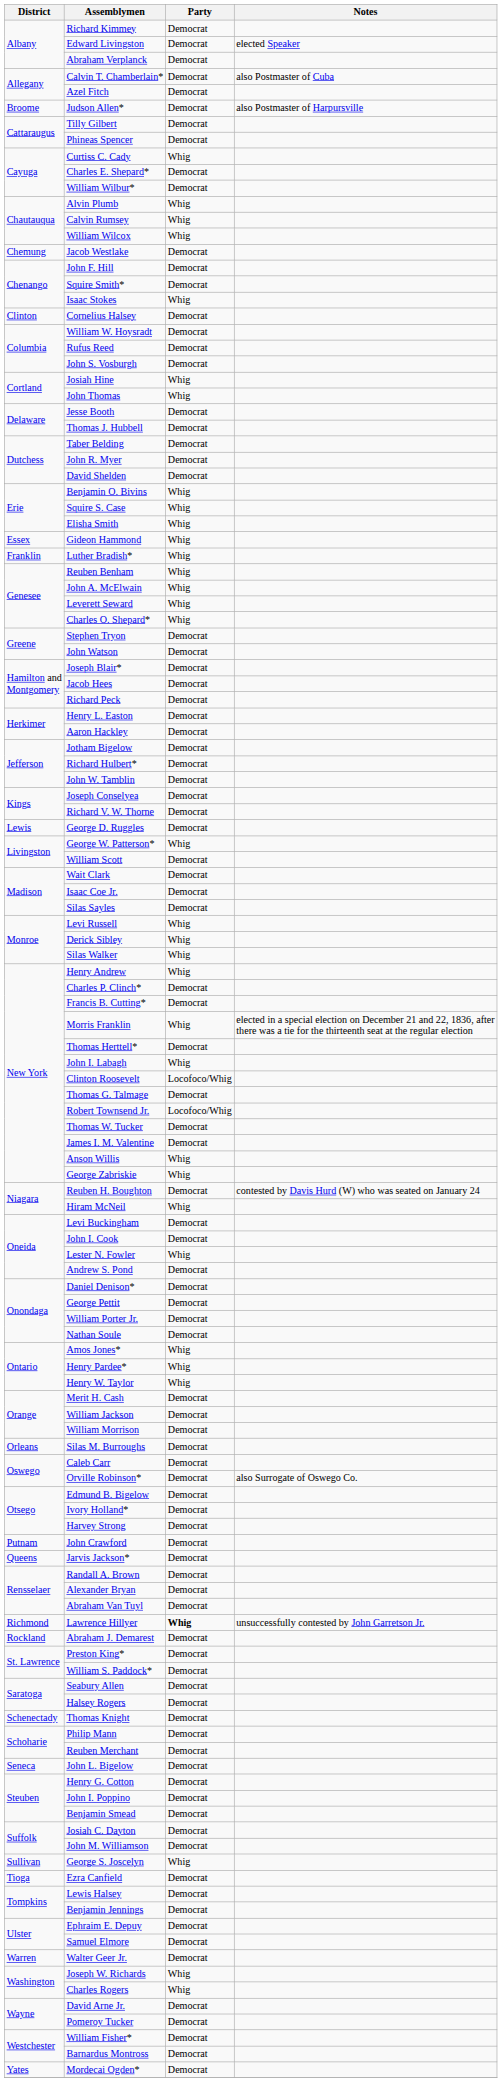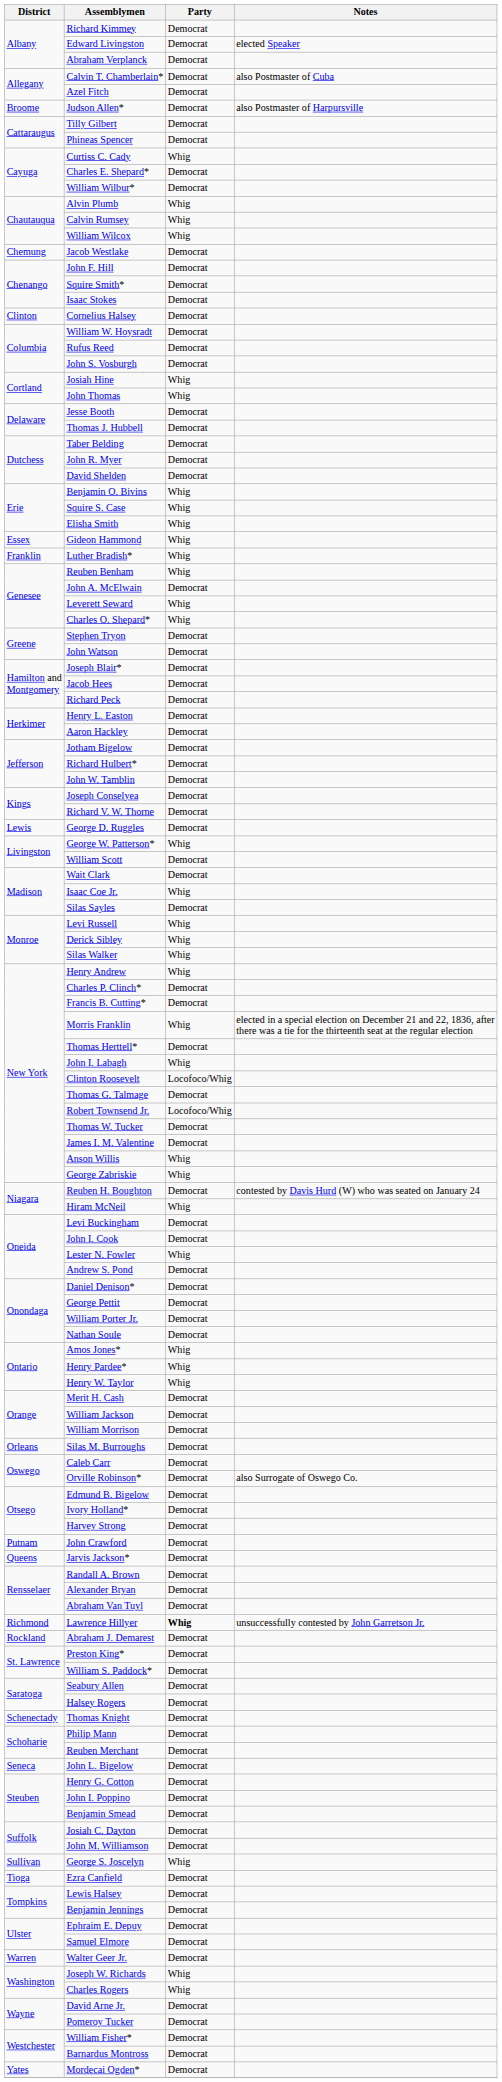 <table class=wikitable>
 <tr>
 <th>District</th>
 <th>Assemblymen</th>
 <th>Party</th>
 <th>Notes</th>
 </tr>
 <tr>
 <td rowspan="3"><a href='#'>Albany</a></td>
 <td><a href='#'>Richard Kimmey</a></td>
 <td>Democrat</td>
 <td></td>
 </tr>
 <tr>
 <td><a href='#'>Edward Livingston</a></td>
 <td>Democrat</td>
 <td>elected <a href='#'>Speaker</a></td>
 </tr>
 <tr>
 <td><a href='#'>Abraham Verplanck</a></td>
 <td>Democrat</td>
 <td></td>
 </tr>
 <tr>
 <td rowspan="2"><a href='#'>Allegany</a></td>
 <td><a href='#'>Calvin T. Chamberlain</a>*</td>
 <td>Democrat</td>
 <td>also Postmaster of <a href='#'>Cuba</a></td>
 </tr>
 <tr>
 <td><a href='#'>Azel Fitch</a></td>
 <td>Democrat</td>
 <td></td>
 </tr>
 <tr>
 <td><a href='#'>Broome</a></td>
 <td><a href='#'>Judson Allen</a>*</td>
 <td>Democrat</td>
 <td>also Postmaster of <a href='#'>Harpursville</a></td>
 </tr>
 <tr>
 <td rowspan="2"><a href='#'>Cattaraugus</a></td>
 <td><a href='#'>Tilly Gilbert</a></td>
 <td>Democrat</td>
 <td></td>
 </tr>
 <tr>
 <td><a href='#'>Phineas Spencer</a></td>
 <td>Democrat</td>
 <td></td>
 </tr>
 <tr>
 <td rowspan="3"><a href='#'>Cayuga</a></td>
 <td><a href='#'>Curtiss C. Cady</a></td>
 <td>Whig</td>
 <td></td>
 </tr>
 <tr>
 <td><a href='#'>Charles E. Shepard</a>*</td>
 <td>Democrat</td>
 <td></td>
 </tr>
 <tr>
 <td><a href='#'>William Wilbur</a>*</td>
 <td>Democrat</td>
 <td></td>
 </tr>
 <tr>
 <td rowspan="3"><a href='#'>Chautauqua</a></td>
 <td><a href='#'>Alvin Plumb</a></td>
 <td>Whig</td>
 <td></td>
 </tr>
 <tr>
 <td><a href='#'>Calvin Rumsey</a></td>
 <td>Whig</td>
 <td></td>
 </tr>
 <tr>
 <td><a href='#'>William Wilcox</a></td>
 <td>Whig</td>
 <td></td>
 </tr>
 <tr>
 <td><a href='#'>Chemung</a></td>
 <td><a href='#'>Jacob Westlake</a></td>
 <td>Democrat</td>
 <td></td>
 </tr>
 <tr>
 <td rowspan="3"><a href='#'>Chenango</a></td>
 <td><a href='#'>John F. Hill</a></td>
 <td>Democrat</td>
 <td></td>
 </tr>
 <tr>
 <td><a href='#'>Squire Smith</a>*</td>
 <td>Democrat</td>
 <td></td>
 </tr>
 <tr>
 <td><a href='#'>Isaac Stokes</a></td>
-<td>Whig</td>
+<td>Democrat</td>
 <td></td>
 </tr>
 <tr>
 <td><a href='#'>Clinton</a></td>
 <td><a href='#'>Cornelius Halsey</a></td>
 <td>Democrat</td>
 <td></td>
 </tr>
 <tr>
 <td rowspan="3"><a href='#'>Columbia</a></td>
 <td><a href='#'>William W. Hoysradt</a></td>
 <td>Democrat</td>
 <td></td>
 </tr>
 <tr>
 <td><a href='#'>Rufus Reed</a></td>
 <td>Democrat</td>
 <td></td>
 </tr>
 <tr>
 <td><a href='#'>John S. Vosburgh</a></td>
 <td>Democrat</td>
 <td></td>
 </tr>
 <tr>
 <td rowspan="2"><a href='#'>Cortland</a></td>
 <td><a href='#'>Josiah Hine</a></td>
 <td>Whig</td>
 <td></td>
 </tr>
 <tr>
 <td><a href='#'>John Thomas</a></td>
 <td>Whig</td>
 <td></td>
 </tr>
 <tr>
 <td rowspan="2"><a href='#'>Delaware</a></td>
 <td><a href='#'>Jesse Booth</a></td>
 <td>Democrat</td>
 <td></td>
 </tr>
 <tr>
 <td><a href='#'>Thomas J. Hubbell</a></td>
 <td>Democrat</td>
 <td></td>
 </tr>
 <tr>
 <td rowspan="3"><a href='#'>Dutchess</a></td>
 <td><a href='#'>Taber Belding</a></td>
 <td>Democrat</td>
 <td></td>
 </tr>
 <tr>
 <td><a href='#'>John R. Myer</a></td>
 <td>Democrat</td>
 <td></td>
 </tr>
 <tr>
 <td><a href='#'>David Shelden</a></td>
 <td>Democrat</td>
 <td></td>
 </tr>
 <tr>
 <td rowspan="3"><a href='#'>Erie</a></td>
 <td><a href='#'>Benjamin O. Bivins</a></td>
 <td>Whig</td>
 <td></td>
 </tr>
 <tr>
 <td><a href='#'>Squire S. Case</a></td>
 <td>Whig</td>
 <td></td>
 </tr>
 <tr>
 <td><a href='#'>Elisha Smith</a></td>
 <td>Whig</td>
 <td></td>
 </tr>
 <tr>
 <td><a href='#'>Essex</a></td>
 <td><a href='#'>Gideon Hammond</a></td>
 <td>Whig</td>
 <td></td>
 </tr>
 <tr>
 <td><a href='#'>Franklin</a></td>
 <td><a href='#'>Luther Bradish</a>*</td>
 <td>Whig</td>
 <td></td>
 </tr>
 <tr>
 <td rowspan="4"><a href='#'>Genesee</a></td>
 <td><a href='#'>Reuben Benham</a></td>
 <td>Whig</td>
 <td></td>
 </tr>
 <tr>
 <td><a href='#'>John A. McElwain</a></td>
-<td>Whig</td>
+<td>Democrat</td>
 <td></td>
 </tr>
 <tr>
 <td><a href='#'>Leverett Seward</a></td>
 <td>Whig</td>
 <td></td>
 </tr>
 <tr>
 <td><a href='#'>Charles O. Shepard</a>*</td>
 <td>Whig</td>
 <td></td>
 </tr>
 <tr>
 <td rowspan="2"><a href='#'>Greene</a></td>
 <td><a href='#'>Stephen Tryon</a></td>
 <td>Democrat</td>
 <td></td>
 </tr>
 <tr>
 <td><a href='#'>John Watson</a></td>
 <td>Democrat</td>
 <td></td>
 </tr>
 <tr>
 <td rowspan="3"><a href='#'>Hamilton</a> and <br><a href='#'>Montgomery</a></td>
 <td><a href='#'>Joseph Blair</a>*</td>
 <td>Democrat</td>
 <td></td>
 </tr>
 <tr>
 <td><a href='#'>Jacob Hees</a></td>
 <td>Democrat</td>
 <td></td>
 </tr>
 <tr>
 <td><a href='#'>Richard Peck</a></td>
 <td>Democrat</td>
 <td></td>
 </tr>
 <tr>
 <td rowspan="2"><a href='#'>Herkimer</a></td>
 <td><a href='#'>Henry L. Easton</a></td>
 <td>Democrat</td>
 <td></td>
 </tr>
 <tr>
 <td><a href='#'>Aaron Hackley</a></td>
 <td>Democrat</td>
 <td></td>
 </tr>
 <tr>
 <td rowspan="3"><a href='#'>Jefferson</a></td>
 <td><a href='#'>Jotham Bigelow</a></td>
 <td>Democrat</td>
 <td></td>
 </tr>
 <tr>
 <td><a href='#'>Richard Hulbert</a>*</td>
 <td>Democrat</td>
 <td></td>
 </tr>
 <tr>
 <td><a href='#'>John W. Tamblin</a></td>
 <td>Democrat</td>
 <td></td>
 </tr>
 <tr>
 <td rowspan="2"><a href='#'>Kings</a></td>
 <td><a href='#'>Joseph Conselyea</a></td>
 <td>Democrat</td>
 <td></td>
 </tr>
 <tr>
 <td><a href='#'>Richard V. W. Thorne</a></td>
 <td>Democrat</td>
 <td></td>
 </tr>
 <tr>
 <td><a href='#'>Lewis</a></td>
 <td><a href='#'>George D. Ruggles</a></td>
 <td>Democrat</td>
 <td></td>
 </tr>
 <tr>
 <td rowspan="2"><a href='#'>Livingston</a></td>
 <td><a href='#'>George W. Patterson</a>*</td>
 <td>Whig</td>
 <td></td>
 </tr>
 <tr>
 <td><a href='#'>William Scott</a></td>
 <td>Democrat</td>
 <td></td>
 </tr>
 <tr>
 <td rowspan="3"><a href='#'>Madison</a></td>
 <td><a href='#'>Wait Clark</a></td>
 <td>Democrat</td>
 <td></td>
 </tr>
 <tr>
 <td><a href='#'>Isaac Coe Jr.</a></td>
-<td>Democrat</td>
+<td>Whig</td>
 <td></td>
 </tr>
 <tr>
 <td><a href='#'>Silas Sayles</a></td>
 <td>Democrat</td>
 <td></td>
 </tr>
 <tr>
 <td rowspan="3"><a href='#'>Monroe</a></td>
 <td><a href='#'>Levi Russell</a></td>
 <td>Whig</td>
 <td></td>
 </tr>
 <tr>
 <td><a href='#'>Derick Sibley</a></td>
 <td>Whig</td>
 <td></td>
 </tr>
 <tr>
 <td><a href='#'>Silas Walker</a></td>
 <td>Whig</td>
 <td></td>
 </tr>
 <tr>
 <td rowspan="13"><a href='#'>New York</a></td>
 <td><a href='#'>Henry Andrew</a></td>
 <td>Whig</td>
 <td></td>
 </tr>
 <tr>
 <td><a href='#'>Charles P. Clinch</a>*</td>
 <td>Democrat</td>
 <td></td>
 </tr>
 <tr>
 <td><a href='#'>Francis B. Cutting</a>*</td>
 <td>Democrat</td>
 <td></td>
 </tr>
 <tr>
 <td><a href='#'>Morris Franklin</a></td>
 <td>Whig</td>
 <td>elected in a special election on December 21 and 22, 1836, after <br>there was a tie for the thirteenth seat at the regular election</td>
 </tr>
 <tr>
 <td><a href='#'>Thomas Herttell</a>*</td>
 <td>Democrat</td>
 <td></td>
 </tr>
 <tr>
 <td><a href='#'>John I. Labagh</a></td>
 <td>Whig</td>
 <td></td>
 </tr>
 <tr>
 <td><a href='#'>Clinton Roosevelt</a></td>
 <td>Locofoco/Whig</td>
 <td></td>
 </tr>
 <tr>
 <td><a href='#'>Thomas G. Talmage</a></td>
 <td>Democrat</td>
 <td></td>
 </tr>
 <tr>
 <td><a href='#'>Robert Townsend Jr.</a></td>
 <td>Locofoco/Whig</td>
 <td></td>
 </tr>
 <tr>
 <td><a href='#'>Thomas W. Tucker</a></td>
 <td>Democrat</td>
 <td></td>
 </tr>
 <tr>
 <td><a href='#'>James I. M. Valentine</a></td>
 <td>Democrat</td>
 <td></td>
 </tr>
 <tr>
 <td><a href='#'>Anson Willis</a></td>
 <td>Whig</td>
 <td></td>
 </tr>
 <tr>
 <td><a href='#'>George Zabriskie</a></td>
 <td>Whig</td>
 <td></td>
 </tr>
 <tr>
 <td rowspan="2"><a href='#'>Niagara</a></td>
 <td><a href='#'>Reuben H. Boughton</a></td>
 <td>Democrat</td>
 <td>contested by <a href='#'>Davis Hurd</a> (W) who was seated on January 24</td>
 </tr>
 <tr>
 <td><a href='#'>Hiram McNeil</a></td>
 <td>Whig</td>
 <td></td>
 </tr>
 <tr>
 <td rowspan="4"><a href='#'>Oneida</a></td>
 <td><a href='#'>Levi Buckingham</a></td>
 <td>Democrat</td>
 <td></td>
 </tr>
 <tr>
 <td><a href='#'>John I. Cook</a></td>
 <td>Democrat</td>
 <td></td>
 </tr>
 <tr>
 <td><a href='#'>Lester N. Fowler</a></td>
 <td>Whig</td>
 <td></td>
 </tr>
 <tr>
 <td><a href='#'>Andrew S. Pond</a></td>
 <td>Democrat</td>
 <td></td>
 </tr>
 <tr>
 <td rowspan="4"><a href='#'>Onondaga</a></td>
 <td><a href='#'>Daniel Denison</a>*</td>
 <td>Democrat</td>
 <td></td>
 </tr>
 <tr>
 <td><a href='#'>George Pettit</a></td>
 <td>Democrat</td>
 <td></td>
 </tr>
 <tr>
 <td><a href='#'>William Porter Jr.</a></td>
 <td>Democrat</td>
 <td></td>
 </tr>
 <tr>
 <td><a href='#'>Nathan Soule</a></td>
 <td>Democrat</td>
 <td></td>
 </tr>
 <tr>
 <td rowspan="3"><a href='#'>Ontario</a></td>
 <td><a href='#'>Amos Jones</a>*</td>
 <td>Whig</td>
 <td></td>
 </tr>
 <tr>
 <td><a href='#'>Henry Pardee</a>*</td>
 <td>Whig</td>
 <td></td>
 </tr>
 <tr>
 <td><a href='#'>Henry W. Taylor</a></td>
 <td>Whig</td>
 <td></td>
 </tr>
 <tr>
 <td rowspan="3"><a href='#'>Orange</a></td>
 <td><a href='#'>Merit H. Cash</a></td>
 <td>Democrat</td>
 <td></td>
 </tr>
 <tr>
 <td><a href='#'>William Jackson</a></td>
 <td>Democrat</td>
 <td></td>
 </tr>
 <tr>
 <td><a href='#'>William Morrison</a></td>
 <td>Democrat</td>
 <td></td>
 </tr>
 <tr>
 <td><a href='#'>Orleans</a></td>
 <td><a href='#'>Silas M. Burroughs</a></td>
 <td>Democrat</td>
 <td></td>
 </tr>
 <tr>
 <td rowspan="2"><a href='#'>Oswego</a></td>
 <td><a href='#'>Caleb Carr</a></td>
 <td>Democrat</td>
 <td></td>
 </tr>
 <tr>
 <td><a href='#'>Orville Robinson</a>*</td>
 <td>Democrat</td>
 <td>also Surrogate of Oswego Co.</td>
 </tr>
 <tr>
 <td rowspan="3"><a href='#'>Otsego</a></td>
 <td><a href='#'>Edmund B. Bigelow</a></td>
 <td>Democrat</td>
 <td></td>
 </tr>
 <tr>
 <td><a href='#'>Ivory Holland</a>*</td>
 <td>Democrat</td>
 <td></td>
 </tr>
 <tr>
 <td><a href='#'>Harvey Strong</a></td>
 <td>Democrat</td>
 <td></td>
 </tr>
 <tr>
 <td><a href='#'>Putnam</a></td>
 <td><a href='#'>John Crawford</a></td>
 <td>Democrat</td>
 <td></td>
 </tr>
 <tr>
 <td><a href='#'>Queens</a></td>
 <td><a href='#'>Jarvis Jackson</a>*</td>
 <td>Democrat</td>
 <td></td>
 </tr>
 <tr>
 <td rowspan="3"><a href='#'>Rensselaer</a></td>
 <td><a href='#'>Randall A. Brown</a></td>
 <td>Democrat</td>
 <td></td>
 </tr>
 <tr>
 <td><a href='#'>Alexander Bryan</a></td>
 <td>Democrat</td>
 <td></td>
 </tr>
 <tr>
 <td><a href='#'>Abraham Van Tuyl</a></td>
 <td>Democrat</td>
 <td></td>
 </tr>
 <tr>
 <td><a href='#'>Richmond</a></td>
 <td><a href='#'>Lawrence Hillyer</a></td>
 <td><strong>Whig</strong></td>
 <td>unsuccessfully contested by <a href='#'>John Garretson Jr.</a></td>
 </tr>
 <tr>
 <td><a href='#'>Rockland</a></td>
 <td><a href='#'>Abraham J. Demarest</a></td>
 <td>Democrat</td>
 <td></td>
 </tr>
 <tr>
 <td rowspan="2"><a href='#'>St. Lawrence</a></td>
 <td><a href='#'>Preston King</a>*</td>
 <td>Democrat</td>
 <td></td>
 </tr>
 <tr>
 <td><a href='#'>William S. Paddock</a>*</td>
 <td>Democrat</td>
 <td></td>
 </tr>
 <tr>
 <td rowspan="2"><a href='#'>Saratoga</a></td>
 <td><a href='#'>Seabury Allen</a></td>
 <td>Democrat</td>
 <td></td>
 </tr>
 <tr>
 <td><a href='#'>Halsey Rogers</a></td>
 <td>Democrat</td>
 <td></td>
 </tr>
 <tr>
 <td><a href='#'>Schenectady</a></td>
 <td><a href='#'>Thomas Knight</a></td>
 <td>Democrat</td>
 <td></td>
 </tr>
 <tr>
 <td rowspan="2"><a href='#'>Schoharie</a></td>
 <td><a href='#'>Philip Mann</a></td>
 <td>Democrat</td>
 <td></td>
 </tr>
 <tr>
 <td><a href='#'>Reuben Merchant</a></td>
 <td>Democrat</td>
 <td></td>
 </tr>
 <tr>
 <td><a href='#'>Seneca</a></td>
 <td><a href='#'>John L. Bigelow</a></td>
 <td>Democrat</td>
 <td></td>
 </tr>
 <tr>
 <td rowspan="3"><a href='#'>Steuben</a></td>
 <td><a href='#'>Henry G. Cotton</a></td>
 <td>Democrat</td>
 <td></td>
 </tr>
 <tr>
 <td><a href='#'>John I. Poppino</a></td>
 <td>Democrat</td>
 <td></td>
 </tr>
 <tr>
 <td><a href='#'>Benjamin Smead</a></td>
 <td>Democrat</td>
 <td></td>
 </tr>
 <tr>
 <td rowspan="2"><a href='#'>Suffolk</a></td>
 <td><a href='#'>Josiah C. Dayton</a></td>
 <td>Democrat</td>
 <td></td>
 </tr>
 <tr>
 <td><a href='#'>John M. Williamson</a></td>
 <td>Democrat</td>
 <td></td>
 </tr>
 <tr>
 <td><a href='#'>Sullivan</a></td>
 <td><a href='#'>George S. Joscelyn</a></td>
 <td>Whig</td>
 <td></td>
 </tr>
 <tr>
 <td><a href='#'>Tioga</a></td>
 <td><a href='#'>Ezra Canfield</a></td>
 <td>Democrat</td>
 <td></td>
 </tr>
 <tr>
 <td rowspan="2"><a href='#'>Tompkins</a></td>
 <td><a href='#'>Lewis Halsey</a></td>
 <td>Democrat</td>
 <td></td>
 </tr>
 <tr>
 <td><a href='#'>Benjamin Jennings</a></td>
 <td>Democrat</td>
 <td></td>
 </tr>
 <tr>
 <td rowspan="2"><a href='#'>Ulster</a></td>
 <td><a href='#'>Ephraim E. Depuy</a></td>
 <td>Democrat</td>
 <td></td>
 </tr>
 <tr>
 <td><a href='#'>Samuel Elmore</a></td>
 <td>Democrat</td>
 <td></td>
 </tr>
 <tr>
 <td><a href='#'>Warren</a></td>
 <td><a href='#'>Walter Geer Jr.</a></td>
 <td>Democrat</td>
 <td></td>
 </tr>
 <tr>
 <td rowspan="2"><a href='#'>Washington</a></td>
 <td><a href='#'>Joseph W. Richards</a></td>
 <td>Whig</td>
 <td></td>
 </tr>
 <tr>
 <td><a href='#'>Charles Rogers</a></td>
 <td>Whig</td>
 <td></td>
 </tr>
 <tr>
 <td rowspan="2"><a href='#'>Wayne</a></td>
 <td><a href='#'>David Arne Jr.</a></td>
 <td>Democrat</td>
 <td></td>
 </tr>
 <tr>
 <td><a href='#'>Pomeroy Tucker</a></td>
 <td>Democrat</td>
 <td></td>
 </tr>
 <tr>
 <td rowspan="2"><a href='#'>Westchester</a></td>
 <td><a href='#'>William Fisher</a>*</td>
 <td>Democrat</td>
 <td></td>
 </tr>
 <tr>
 <td><a href='#'>Barnardus Montross</a></td>
 <td>Democrat</td>
 <td></td>
 </tr>
 <tr>
 <td><a href='#'>Yates</a></td>
 <td><a href='#'>Mordecai Ogden</a>*</td>
 <td>Democrat</td>
 <td></td>
 </tr>
 <tr>
 </tr>
 </table>
